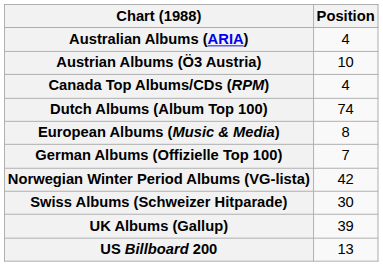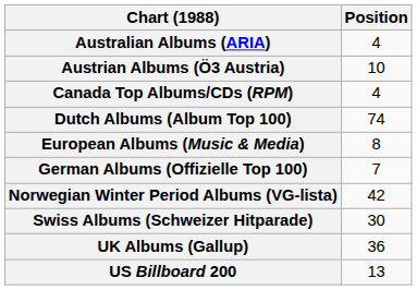 <table class="wikitable sortable plainrowheaders" style="text-align:center">
 <tr>
 <th scope="col">Chart (1988)</th>
 <th scope="col">Position</th>
 </tr>
 <tr>
 <th scope="row">Australian Albums (<a href='#'>ARIA</a>)</th>
 <td>4</td>
 </tr>
 <tr>
 <th scope="row">Austrian Albums (Ö3 Austria)</th>
 <td>10</td>
 </tr>
 <tr>
 <th scope="row">Canada Top Albums/CDs (<em>RPM</em>)</th>
 <td>4</td>
 </tr>
 <tr>
 <th scope="row">Dutch Albums (Album Top 100)</th>
 <td>74</td>
 </tr>
 <tr>
 <th scope="row">European Albums (<em>Music & Media</em>)</th>
 <td>8</td>
 </tr>
 <tr>
 <th scope="row">German Albums (Offizielle Top 100)</th>
 <td>7</td>
 </tr>
 <tr>
 <th scope="row">Norwegian Winter Period Albums (VG-lista)</th>
 <td>42</td>
 </tr>
 <tr>
 <th scope="row">Swiss Albums (Schweizer Hitparade)</th>
 <td>30</td>
 </tr>
 <tr>
 <th scope="row">UK Albums (Gallup)</th>
-<td>39</td>
+<td>36</td>
 </tr>
 <tr>
 <th scope="row">US <em>Billboard</em> 200</th>
 <td>13</td>
 </tr>
 </table>
